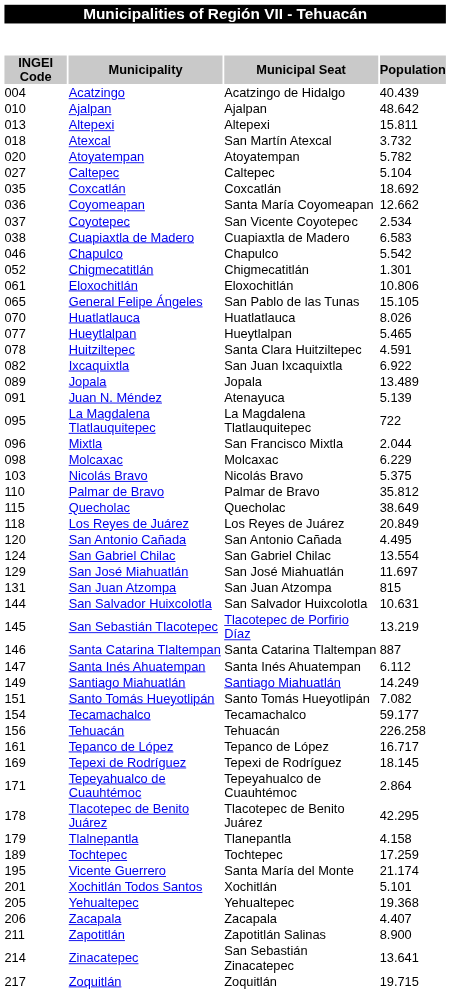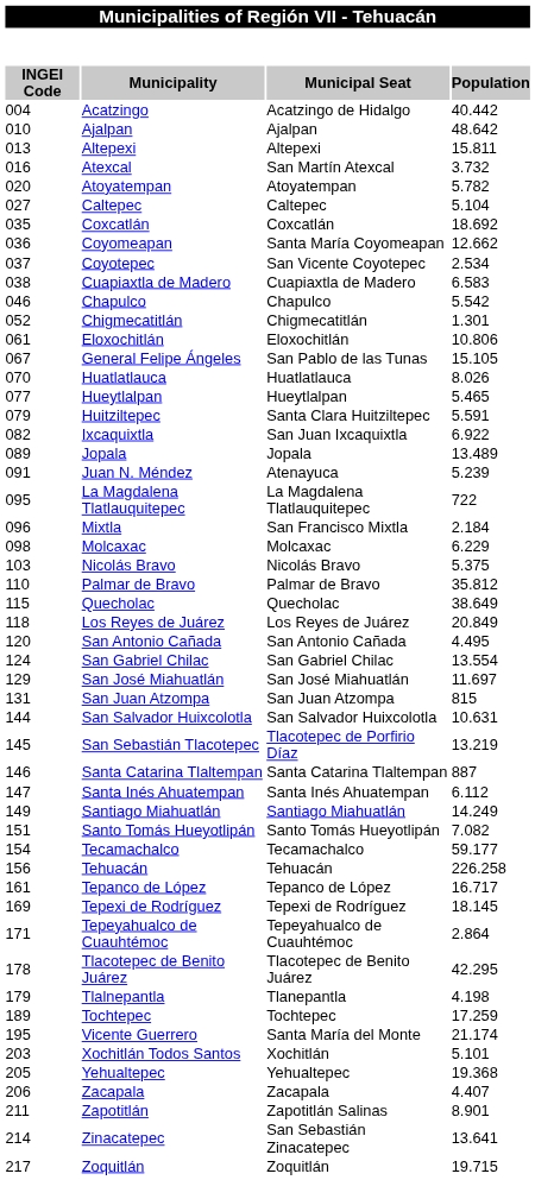 <table class="toc" cellpadding=0 cellspacing=2 width=500px style="float:center; margin: 0.5em 0.5em 0.5em 1em; padding: 0.5e text-align:left;clear:all; margin-left:3px; font-size:90%">
 <tr>
 <td colspan=4 style="background:#black; color:white; font-size:120%" align=center bgcolor="black"><strong>Municipalities of Región VII - Tehuacán</strong></td>
 </tr>
 <tr>
 <td colspan=4 align=center valign=center bgcolor="white"><br> <br></td>
 </tr>
 <tr>
 <td style="background:#C9C9C9;" align=center><strong>INGEI Code</strong></td>
 <td style="background:#C9C9C9;" align=center><strong>Municipality</strong></td>
 <td style="background:#C9C9C9;" align=center><strong>Municipal Seat</strong></td>
 <td style="background:#C9C9C9;" align=center><strong>Population</strong></td>
 </tr>
 <tr>
 <td>004</td>
 <td><a href='#'>Acatzingo</a></td>
 <td>Acatzingo de Hidalgo</td>
-<td>40.439</td>
+<td>40.442</td>
 </tr>
 <tr>
 <td>010</td>
 <td><a href='#'>Ajalpan</a></td>
 <td>Ajalpan</td>
 <td>48.642</td>
 </tr>
 <tr>
 <td>013</td>
 <td><a href='#'>Altepexi</a></td>
 <td>Altepexi</td>
 <td>15.811</td>
 </tr>
 <tr>
-<td>018</td>
+<td>016</td>
 <td><a href='#'>Atexcal</a></td>
 <td>San Martín Atexcal</td>
 <td>3.732</td>
 </tr>
 <tr>
 <td>020</td>
 <td><a href='#'>Atoyatempan</a></td>
 <td>Atoyatempan</td>
 <td>5.782</td>
 </tr>
 <tr>
 <td>027</td>
 <td><a href='#'>Caltepec</a></td>
 <td>Caltepec</td>
 <td>5.104</td>
 </tr>
 <tr>
 <td>035</td>
 <td><a href='#'>Coxcatlán</a></td>
 <td>Coxcatlán</td>
 <td>18.692</td>
 </tr>
 <tr>
 <td>036</td>
 <td><a href='#'>Coyomeapan</a></td>
 <td>Santa María Coyomeapan</td>
 <td>12.662</td>
 </tr>
 <tr>
 <td>037</td>
 <td><a href='#'>Coyotepec</a></td>
 <td>San Vicente Coyotepec</td>
 <td>2.534</td>
 </tr>
 <tr>
 <td>038</td>
 <td><a href='#'>Cuapiaxtla de Madero</a></td>
 <td>Cuapiaxtla de Madero</td>
 <td>6.583</td>
 </tr>
 <tr>
 <td>046</td>
 <td><a href='#'>Chapulco</a></td>
 <td>Chapulco</td>
 <td>5.542</td>
 </tr>
 <tr>
 <td>052</td>
 <td><a href='#'>Chigmecatitlán</a></td>
 <td>Chigmecatitlán</td>
 <td>1.301</td>
 </tr>
 <tr>
 <td>061</td>
 <td><a href='#'>Eloxochitlán</a></td>
 <td>Eloxochitlán</td>
 <td>10.806</td>
 </tr>
 <tr>
-<td>065</td>
+<td>067</td>
 <td><a href='#'>General Felipe Ángeles</a></td>
 <td>San Pablo de las Tunas</td>
 <td>15.105</td>
 </tr>
 <tr>
 <td>070</td>
 <td><a href='#'>Huatlatlauca</a></td>
 <td>Huatlatlauca</td>
 <td>8.026</td>
 </tr>
 <tr>
 <td>077</td>
 <td><a href='#'>Hueytlalpan</a></td>
 <td>Hueytlalpan</td>
 <td>5.465</td>
 </tr>
 <tr>
-<td>078</td>
+<td>079</td>
 <td><a href='#'>Huitziltepec</a></td>
 <td>Santa Clara Huitziltepec</td>
-<td>4.591</td>
+<td>5.591</td>
 </tr>
 <tr>
 <td>082</td>
 <td><a href='#'>Ixcaquixtla</a></td>
 <td>San Juan Ixcaquixtla</td>
 <td>6.922</td>
 </tr>
 <tr>
 <td>089</td>
 <td><a href='#'>Jopala</a></td>
 <td>Jopala</td>
 <td>13.489</td>
 </tr>
 <tr>
 <td>091</td>
 <td><a href='#'>Juan N. Méndez</a></td>
 <td>Atenayuca</td>
-<td>5.139</td>
+<td>5.239</td>
 </tr>
 <tr>
 <td>095</td>
 <td><a href='#'>La Magdalena Tlatlauquitepec</a></td>
 <td>La Magdalena Tlatlauquitepec</td>
 <td>722</td>
 </tr>
 <tr>
 <td>096</td>
 <td><a href='#'>Mixtla</a></td>
 <td>San Francisco Mixtla</td>
-<td>2.044</td>
+<td>2.184</td>
 </tr>
 <tr>
 <td>098</td>
 <td><a href='#'>Molcaxac</a></td>
 <td>Molcaxac</td>
 <td>6.229</td>
 </tr>
 <tr>
 <td>103</td>
 <td><a href='#'>Nicolás Bravo</a></td>
 <td>Nicolás Bravo</td>
 <td>5.375</td>
 </tr>
 <tr>
 <td>110</td>
 <td><a href='#'>Palmar de Bravo</a></td>
 <td>Palmar de Bravo</td>
 <td>35.812</td>
 </tr>
 <tr>
 <td>115</td>
 <td><a href='#'>Quecholac</a></td>
 <td>Quecholac</td>
 <td>38.649</td>
 </tr>
 <tr>
 <td>118</td>
 <td><a href='#'>Los Reyes de Juárez</a></td>
 <td>Los Reyes de Juárez</td>
 <td>20.849</td>
 </tr>
 <tr>
 <td>120</td>
 <td><a href='#'>San Antonio Cañada</a></td>
 <td>San Antonio Cañada</td>
 <td>4.495</td>
 </tr>
 <tr>
 <td>124</td>
 <td><a href='#'>San Gabriel Chilac</a></td>
 <td>San Gabriel Chilac</td>
 <td>13.554</td>
 </tr>
 <tr>
 <td>129</td>
 <td><a href='#'>San José Miahuatlán</a></td>
 <td>San José Miahuatlán</td>
 <td>11.697</td>
 </tr>
 <tr>
 <td>131</td>
 <td><a href='#'>San Juan Atzompa</a></td>
 <td>San Juan Atzompa</td>
 <td>815</td>
 </tr>
 <tr>
 <td>144</td>
 <td><a href='#'>San Salvador Huixcolotla</a></td>
 <td>San Salvador Huixcolotla</td>
 <td>10.631</td>
 </tr>
 <tr>
 <td>145</td>
 <td><a href='#'>San Sebastián Tlacotepec</a></td>
 <td><a href='#'>Tlacotepec de Porfirio Díaz</a></td>
 <td>13.219</td>
 </tr>
 <tr>
 <td>146</td>
 <td><a href='#'>Santa Catarina Tlaltempan</a></td>
 <td>Santa Catarina Tlaltempan</td>
 <td>887</td>
 </tr>
 <tr>
 <td>147</td>
 <td><a href='#'>Santa Inés Ahuatempan</a></td>
 <td>Santa Inés Ahuatempan</td>
 <td>6.112</td>
 </tr>
 <tr>
 <td>149</td>
 <td><a href='#'>Santiago Miahuatlán</a></td>
 <td><a href='#'>Santiago Miahuatlán</a></td>
 <td>14.249</td>
 </tr>
 <tr>
 <td>151</td>
 <td><a href='#'>Santo Tomás Hueyotlipán</a></td>
 <td>Santo Tomás Hueyotlipán</td>
 <td>7.082</td>
 </tr>
 <tr>
 <td>154</td>
 <td><a href='#'>Tecamachalco</a></td>
 <td>Tecamachalco</td>
 <td>59.177</td>
 </tr>
 <tr>
 <td>156</td>
 <td><a href='#'>Tehuacán</a></td>
 <td>Tehuacán</td>
 <td>226.258</td>
 </tr>
 <tr>
 <td>161</td>
 <td><a href='#'>Tepanco de López</a></td>
 <td>Tepanco de López</td>
 <td>16.717</td>
 </tr>
 <tr>
 <td>169</td>
 <td><a href='#'>Tepexi de Rodríguez</a></td>
 <td>Tepexi de Rodríguez</td>
 <td>18.145</td>
 </tr>
 <tr>
 <td>171</td>
 <td><a href='#'>Tepeyahualco de Cuauhtémoc</a></td>
 <td>Tepeyahualco de Cuauhtémoc</td>
 <td>2.864</td>
 </tr>
 <tr>
 <td>178</td>
 <td><a href='#'>Tlacotepec de Benito Juárez</a></td>
 <td>Tlacotepec de Benito Juárez</td>
 <td>42.295</td>
 </tr>
 <tr>
 <td>179</td>
 <td><a href='#'>Tlalnepantla</a></td>
 <td>Tlanepantla</td>
-<td>4.158</td>
+<td>4.198</td>
 </tr>
 <tr>
 <td>189</td>
 <td><a href='#'>Tochtepec</a></td>
 <td>Tochtepec</td>
 <td>17.259</td>
 </tr>
 <tr>
 <td>195</td>
 <td><a href='#'>Vicente Guerrero</a></td>
 <td>Santa María del Monte</td>
 <td>21.174</td>
 </tr>
 <tr>
-<td>201</td>
+<td>203</td>
 <td><a href='#'>Xochitlán Todos Santos</a></td>
 <td>Xochitlán</td>
 <td>5.101</td>
 </tr>
 <tr>
 <td>205</td>
 <td><a href='#'>Yehualtepec</a></td>
 <td>Yehualtepec</td>
 <td>19.368</td>
 </tr>
 <tr>
 <td>206</td>
 <td><a href='#'>Zacapala</a></td>
 <td>Zacapala</td>
 <td>4.407</td>
 </tr>
 <tr>
 <td>211</td>
 <td><a href='#'>Zapotitlán</a></td>
 <td>Zapotitlán Salinas</td>
-<td>8.900</td>
+<td>8.901</td>
 </tr>
 <tr>
 <td>214</td>
 <td><a href='#'>Zinacatepec</a></td>
 <td>San Sebastián Zinacatepec</td>
 <td>13.641</td>
 </tr>
 <tr>
 <td>217</td>
 <td><a href='#'>Zoquitlán</a></td>
 <td>Zoquitlán</td>
 <td>19.715</td>
 </tr>
 <tr>
 </tr>
 </table>
